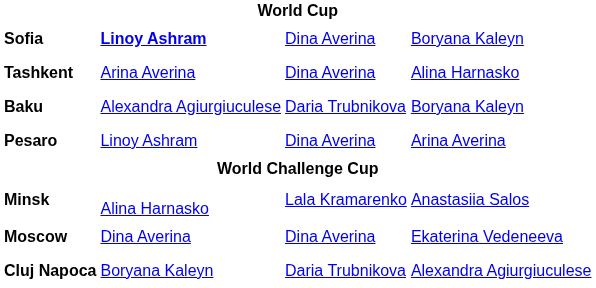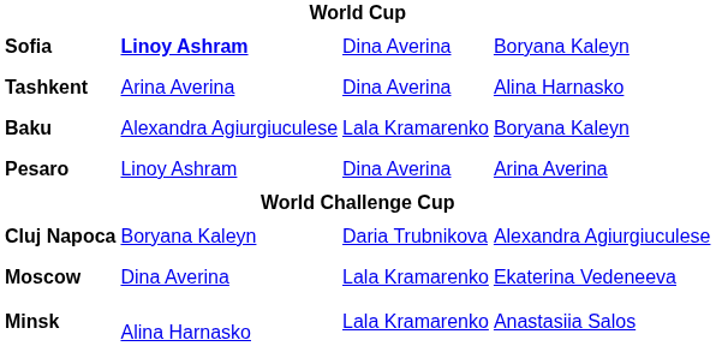 <table>
 <tr>
 <td colspan="4" style="text-align:center;"><strong>World Cup</strong></td>
 </tr>
 <tr>
 <th scope=row style="text-align:left">Sofia</th>
 <td style="height:30px;"><strong> <a href='#'>Linoy Ashram</a></strong></td>
 <td style="height:30px;"> <a href='#'>Dina Averina</a></td>
 <td style="height:30px;"> <a href='#'>Boryana Kaleyn</a></td>
 </tr>
 <tr>
 <th scope=row style="text-align:left">Tashkent</th>
 <td style="height:30px;"> <a href='#'>Arina Averina</a></td>
 <td style="height:30px;"> <a href='#'>Dina Averina</a></td>
 <td style="height:30px;"> <a href='#'>Alina Harnasko</a></td>
 </tr>
 <tr>
 <th scope=row style="text-align:left">Baku</th>
 <td style="height:30px;"> <a href='#'>Alexandra Agiurgiuculese</a></td>
-<td style="height:30px;"> <a href='#'>Daria Trubnikova</a></td>
+<td style="height:30px;"> <a href='#'>Lala Kramarenko</a></td>
 <td style="height:30px;"> <a href='#'>Boryana Kaleyn</a></td>
 </tr>
 <tr>
 <th scope=row style="text-align:left">Pesaro</th>
 <td style="height:30px;"> <a href='#'>Linoy Ashram</a></td>
 <td style="height:30px;"> <a href='#'>Dina Averina</a></td>
 <td style="height:30px;"> <a href='#'>Arina Averina</a></td>
 </tr>
 <tr>
 <td colspan="4" style="text-align:center;"><strong>World Challenge Cup</strong></td>
 </tr>
 <tr>
+<th scope=row style="text-align:left">Cluj Napoca</th>
+<td style="height:30px;"> <a href='#'>Boryana Kaleyn</a></td>
+<td style="height:30px;"> <a href='#'>Daria Trubnikova</a></td>
+<td style="height:30px;"> <a href='#'>Alexandra Agiurgiuculese</a></td>
+</tr>
+<tr>
+<th scope=row style="text-align:left">Moscow</th>
+<td style="height:30px;"> <a href='#'>Dina Averina</a></td>
+<td style="height:30px;"> <a href='#'>Lala Kramarenko</a></td>
+<td style="height:30px;"> <a href='#'>Ekaterina Vedeneeva</a></td>
+</tr>
+<tr>
 <th scope=row style="text-align:left">Minsk</th>
 <td style="height:30px;"><br> <a href='#'>Alina Harnasko</a></td>
 <td style="height:30px;"> <a href='#'>Lala Kramarenko</a></td>
 <td style="height:30px;"> <a href='#'>Anastasiia Salos</a></td>
 </tr>
 <tr>
-<th scope=row style="text-align:left">Moscow</th>
-<td style="height:30px;"> <a href='#'>Dina Averina</a></td>
-<td style="height:30px;"> <a href='#'>Dina Averina</a></td>
-<td style="height:30px;"> <a href='#'>Ekaterina Vedeneeva</a></td>
-</tr>
-<tr>
-<th scope=row style="text-align:left">Cluj Napoca</th>
-<td style="height:30px;"> <a href='#'>Boryana Kaleyn</a></td>
-<td style="height:30px;"> <a href='#'>Daria Trubnikova</a></td>
-<td style="height:30px;"> <a href='#'>Alexandra Agiurgiuculese</a></td>
-</tr>
-<tr>
 </tr>
 </table>
